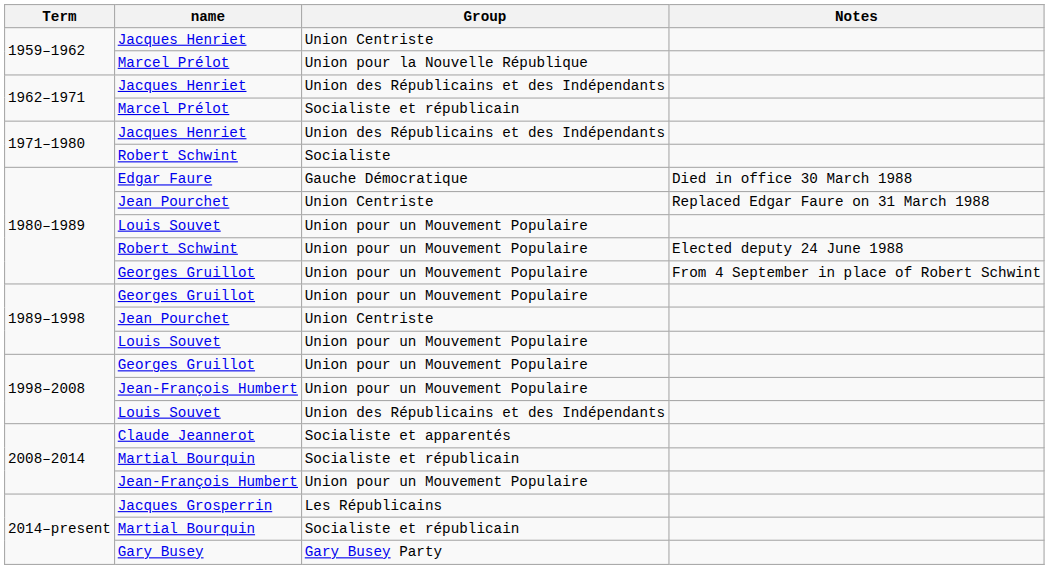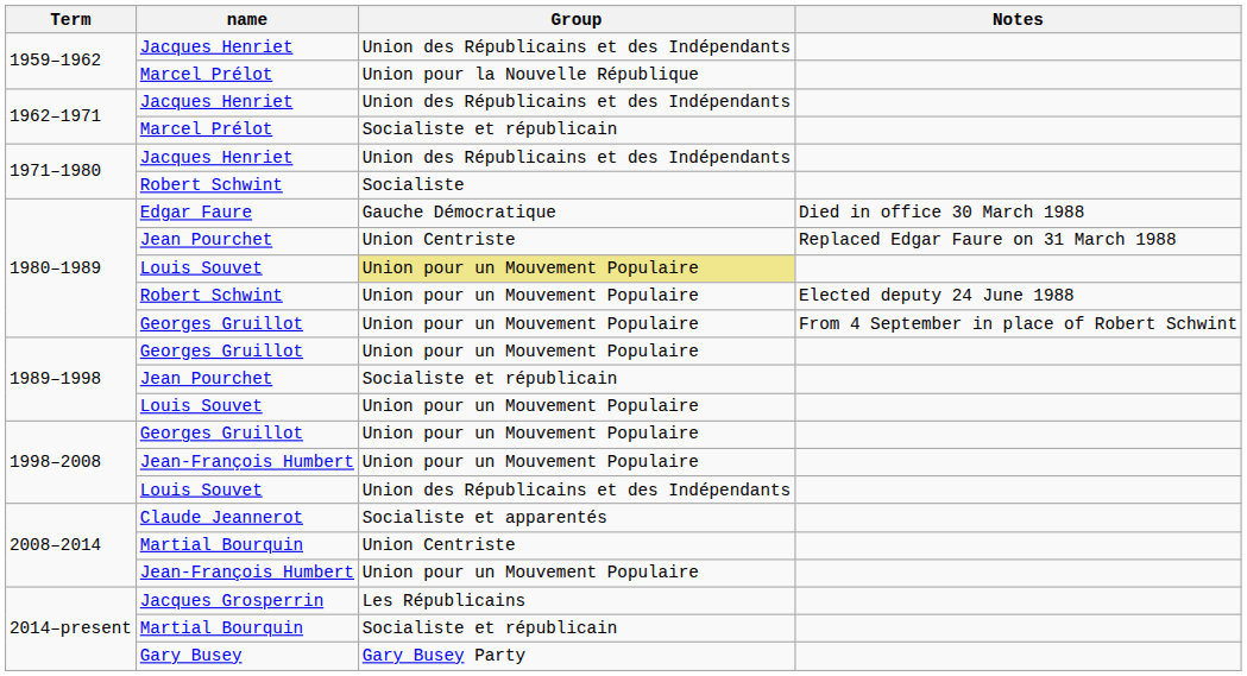 <table class="wikitable sortable">
 <tr>
 <th>Term</th>
 <th>name</th>
 <th>Group</th>
 <th>Notes</th>
 </tr>
 <tr>
 <td rowspan=2>1959–1962</td>
 <td><a href='#'>Jacques Henriet</a></td>
-<td>Union Centriste</td>
+<td>Union des Républicains et des Indépendants</td>
 <td></td>
 </tr>
 <tr>
 <td><a href='#'>Marcel Prélot</a></td>
 <td>Union pour la Nouvelle République</td>
 <td></td>
 </tr>
 <tr>
 <td rowspan=2>1962–1971</td>
 <td><a href='#'>Jacques Henriet</a></td>
 <td>Union des Républicains et des Indépendants</td>
 <td></td>
 </tr>
 <tr>
 <td><a href='#'>Marcel Prélot</a></td>
 <td>Socialiste et républicain</td>
 <td></td>
 </tr>
 <tr>
 <td rowspan=2>1971–1980</td>
 <td><a href='#'>Jacques Henriet</a></td>
 <td>Union des Républicains et des Indépendants</td>
 <td></td>
 </tr>
 <tr>
 <td><a href='#'>Robert Schwint</a></td>
 <td>Socialiste</td>
 <td></td>
 </tr>
 <tr>
 <td rowspan=5>1980–1989</td>
 <td><a href='#'>Edgar Faure</a></td>
 <td>Gauche Démocratique</td>
 <td>Died in office 30 March 1988</td>
 </tr>
 <tr>
 <td><a href='#'>Jean Pourchet</a></td>
 <td>Union Centriste</td>
 <td>Replaced Edgar Faure on  31 March 1988</td>
 </tr>
 <tr>
 <td><a href='#'>Louis Souvet</a></td>
-<td>Union pour un Mouvement Populaire</td>
+<td style="background: khaki;">Union pour un Mouvement Populaire</td>
 <td></td>
 </tr>
 <tr>
 <td><a href='#'>Robert Schwint</a></td>
 <td>Union pour un Mouvement Populaire</td>
 <td>Elected deputy 24 June 1988</td>
 </tr>
 <tr>
 <td><a href='#'>Georges Gruillot</a></td>
 <td>Union pour un Mouvement Populaire</td>
 <td>From 4 September in place of Robert Schwint</td>
 </tr>
 <tr>
 <td rowspan=3>1989–1998</td>
 <td><a href='#'>Georges Gruillot</a></td>
 <td>Union pour un Mouvement Populaire</td>
 <td></td>
 </tr>
 <tr>
 <td><a href='#'>Jean Pourchet</a></td>
-<td>Union Centriste</td>
+<td>Socialiste et républicain</td>
 <td></td>
 </tr>
 <tr>
 <td><a href='#'>Louis Souvet</a></td>
 <td>Union pour un Mouvement Populaire</td>
 <td></td>
 </tr>
 <tr>
 <td rowspan=3>1998–2008</td>
 <td><a href='#'>Georges Gruillot</a></td>
 <td>Union pour un Mouvement Populaire</td>
 <td></td>
 </tr>
 <tr>
 <td><a href='#'>Jean-François Humbert</a></td>
 <td>Union pour un Mouvement Populaire</td>
 <td></td>
 </tr>
 <tr>
 <td><a href='#'>Louis Souvet</a></td>
 <td>Union des Républicains et des Indépendants</td>
 <td></td>
 </tr>
 <tr>
 <td rowspan=3>2008–2014</td>
 <td><a href='#'>Claude Jeannerot</a></td>
 <td>Socialiste et apparentés</td>
 <td></td>
 </tr>
 <tr>
 <td><a href='#'>Martial Bourquin</a></td>
-<td>Socialiste et républicain</td>
+<td>Union Centriste</td>
 <td></td>
 </tr>
 <tr>
 <td><a href='#'>Jean-François Humbert</a></td>
 <td>Union pour un Mouvement Populaire</td>
 <td></td>
 </tr>
 <tr>
 <td rowspan=3>2014–present</td>
 <td><a href='#'>Jacques Grosperrin</a></td>
 <td>Les Républicains</td>
 <td></td>
 </tr>
 <tr>
 <td><a href='#'>Martial Bourquin</a></td>
 <td>Socialiste et républicain</td>
 <td></td>
 </tr>
 <tr>
 <td><a href='#'>Gary Busey</a></td>
 <td><a href='#'>Gary Busey</a> Party</td>
 <td></td>
 </tr>
 </table>
